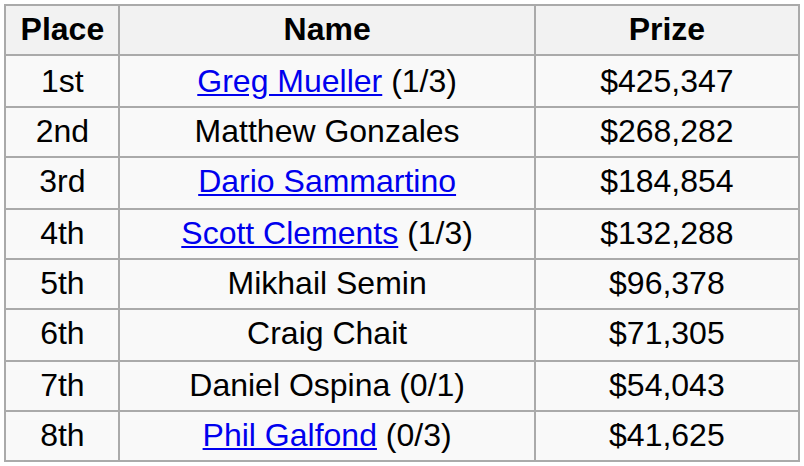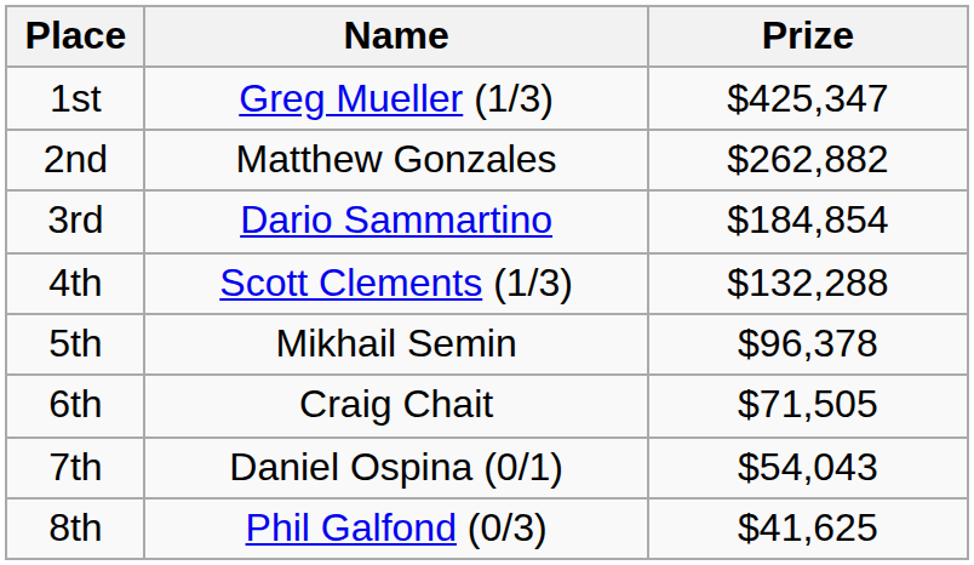 <table class="wikitable">
 <tr>
 <th width="50">Place</th>
 <th width="200">Name</th>
 <th width="125">Prize</th>
 </tr>
 <tr>
 <td align = "center">1st</td>
 <td align = "center"><a href='#'>Greg Mueller</a> (1/3)</td>
 <td align = "center">$425,347</td>
 </tr>
 <tr>
 <td align = "center">2nd</td>
 <td align = "center">Matthew Gonzales</td>
-<td align = "center">$268,282</td>
+<td align = "center">$262,882</td>
 </tr>
 <tr>
 <td align = "center">3rd</td>
 <td align = "center"><a href='#'>Dario Sammartino</a></td>
 <td align = "center">$184,854</td>
 </tr>
 <tr>
 <td align = "center">4th</td>
 <td align = "center"><a href='#'>Scott Clements</a> (1/3)</td>
 <td align = "center">$132,288</td>
 </tr>
 <tr>
 <td align = "center">5th</td>
 <td align = "center">Mikhail Semin</td>
 <td align = "center">$96,378</td>
 </tr>
 <tr>
 <td align = "center">6th</td>
 <td align = "center">Craig Chait</td>
-<td align = "center">$71,305</td>
+<td align = "center">$71,505</td>
 </tr>
 <tr>
 <td align = "center">7th</td>
 <td align = "center">Daniel Ospina (0/1)</td>
 <td align = "center">$54,043</td>
 </tr>
 <tr>
 <td align = "center">8th</td>
 <td align = "center"><a href='#'>Phil Galfond</a> (0/3)</td>
 <td align = "center">$41,625</td>
 </tr>
 </table>
